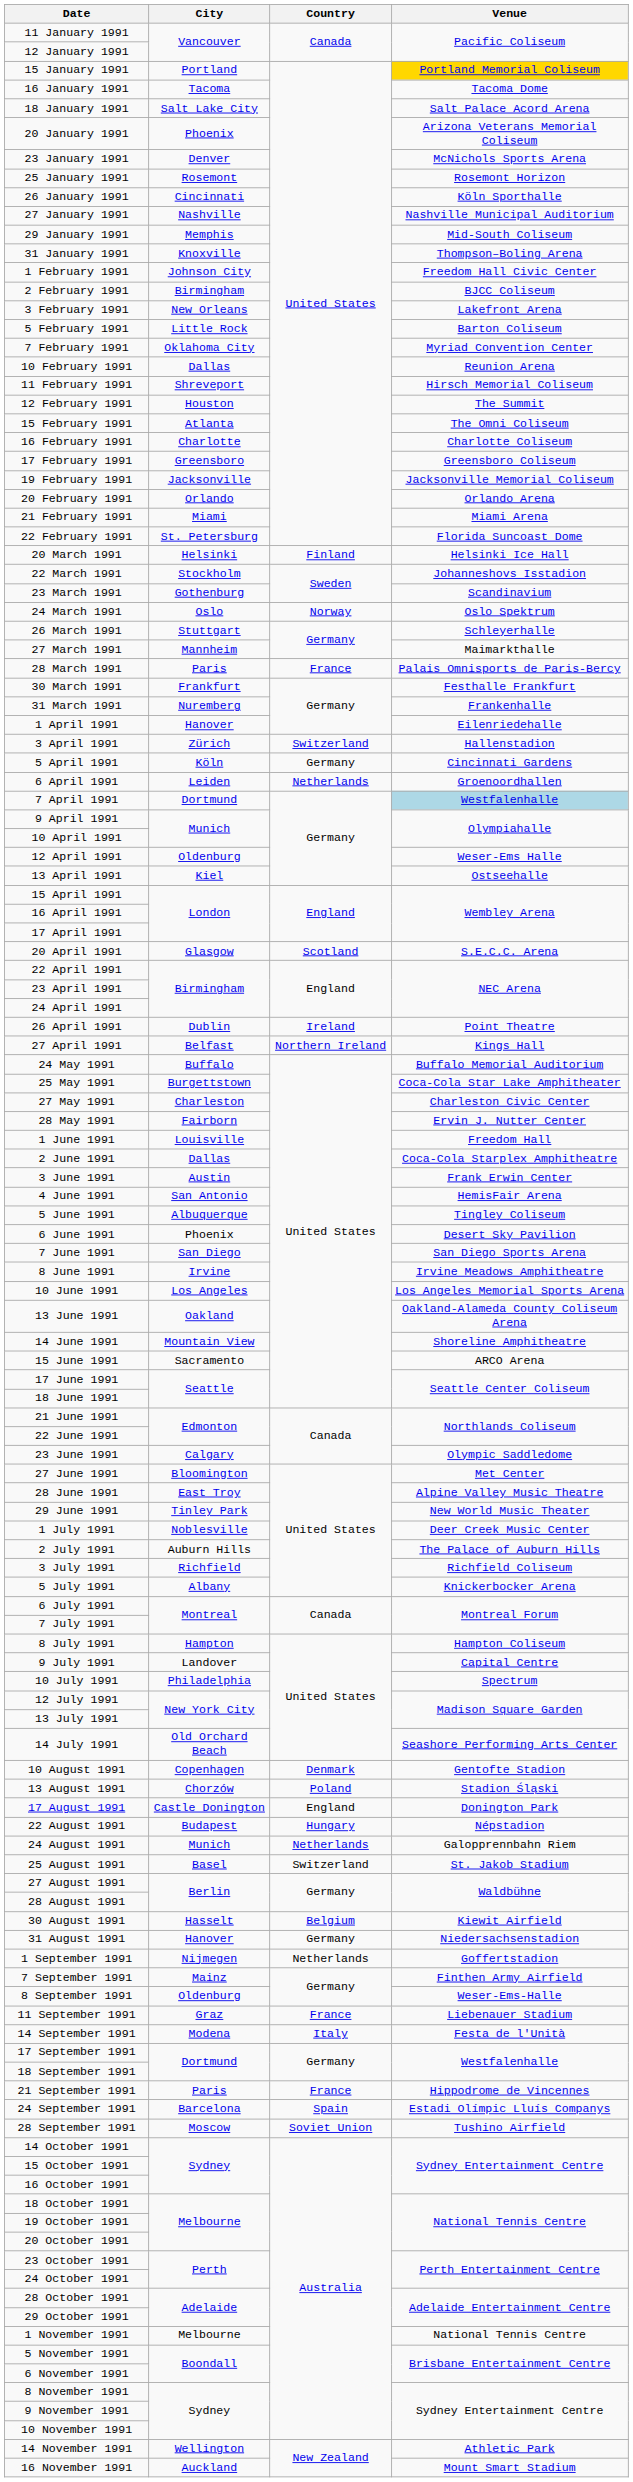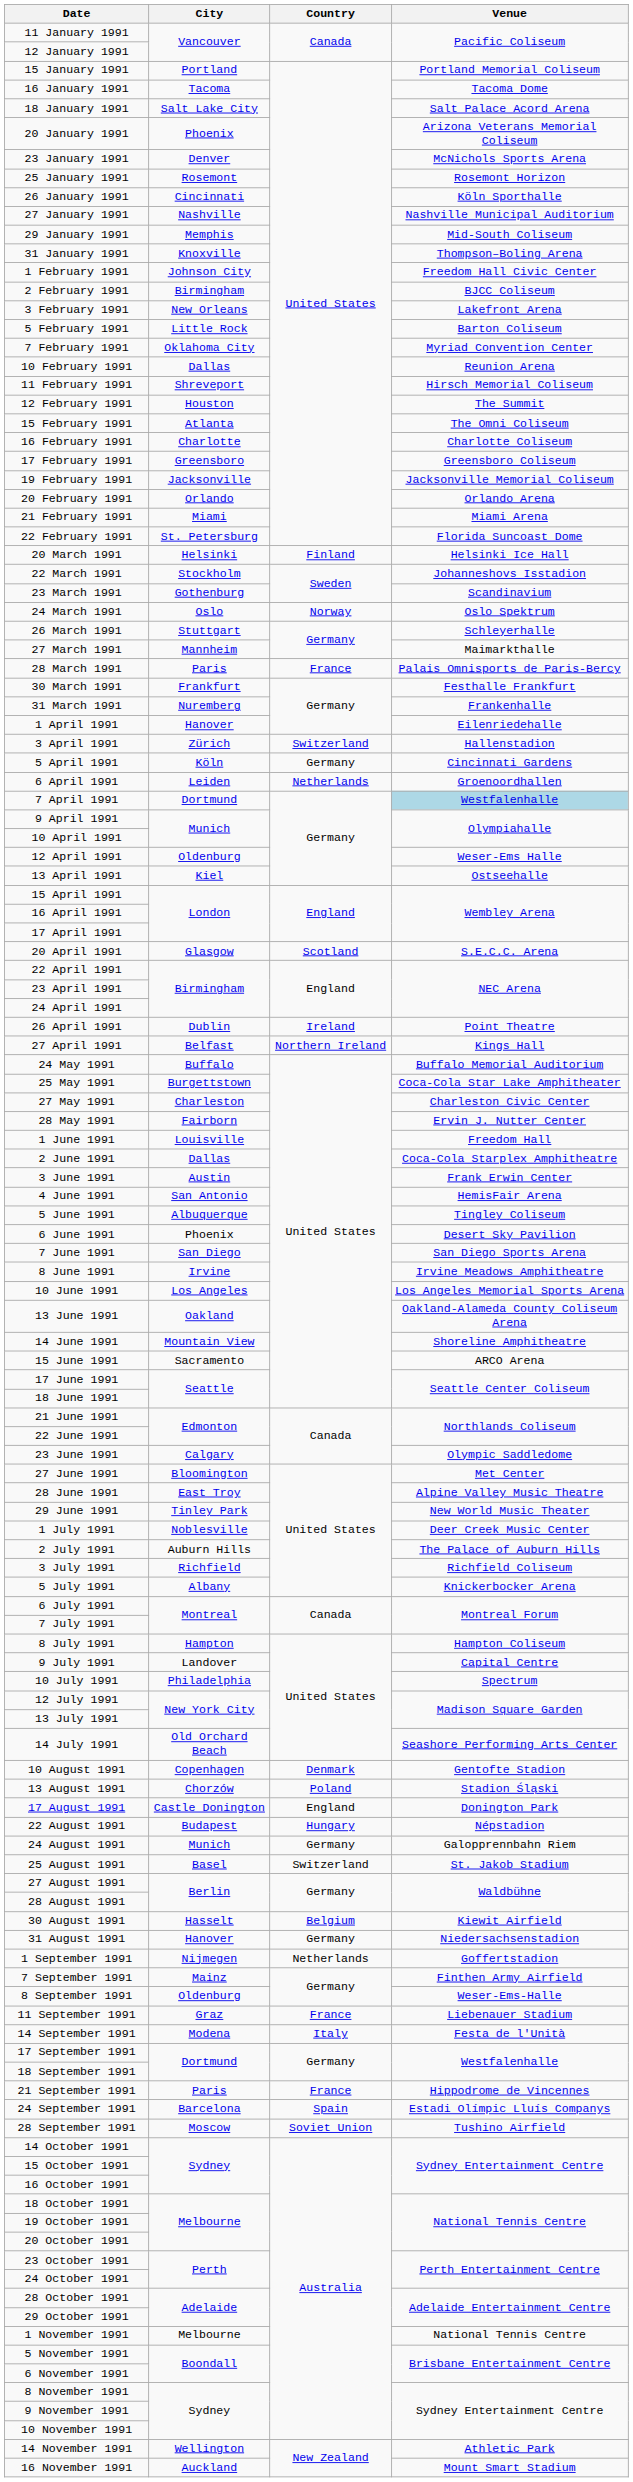 <table class="wikitable" style="text-align:center;">
 <tr>
 <th scope="col" style="width:12em;">Date</th>
 <th scope="col" style="width:10em;">City</th>
 <th scope="col" style="width:10em;">Country</th>
 <th scope="col" style="width:20em;">Venue</th>
 </tr>
 <tr>
 <td>11 January 1991</td>
 <td rowspan="2"><a href='#'>Vancouver</a></td>
 <td rowspan="2"><a href='#'>Canada</a></td>
 <td rowspan="2"><a href='#'>Pacific Coliseum</a></td>
 </tr>
 <tr>
 <td>12 January 1991</td>
 </tr>
 <tr>
 <td>15 January 1991</td>
 <td><a href='#'>Portland</a></td>
 <td rowspan="25"><a href='#'>United States</a></td>
-<td style="background: gold;"><a href='#'>Portland Memorial Coliseum</a></td>
+<td><a href='#'>Portland Memorial Coliseum</a></td>
 </tr>
 <tr>
 <td>16 January 1991</td>
 <td><a href='#'>Tacoma</a></td>
 <td><a href='#'>Tacoma Dome</a></td>
 </tr>
 <tr>
 <td>18 January 1991</td>
 <td><a href='#'>Salt Lake City</a></td>
 <td><a href='#'>Salt Palace Acord Arena</a></td>
 </tr>
 <tr>
 <td>20 January 1991</td>
 <td><a href='#'>Phoenix</a></td>
 <td><a href='#'>Arizona Veterans Memorial Coliseum</a></td>
 </tr>
 <tr>
 <td>23 January 1991</td>
 <td><a href='#'>Denver</a></td>
 <td><a href='#'>McNichols Sports Arena</a></td>
 </tr>
 <tr>
 <td>25 January 1991</td>
 <td><a href='#'>Rosemont</a></td>
 <td><a href='#'>Rosemont Horizon</a></td>
 </tr>
 <tr>
 <td>26 January 1991</td>
 <td><a href='#'>Cincinnati</a></td>
 <td><a href='#'>Köln Sporthalle</a></td>
 </tr>
 <tr>
 <td>27 January 1991</td>
 <td><a href='#'>Nashville</a></td>
 <td><a href='#'>Nashville Municipal Auditorium</a></td>
 </tr>
 <tr>
 <td>29 January 1991</td>
 <td><a href='#'>Memphis</a></td>
 <td><a href='#'>Mid-South Coliseum</a></td>
 </tr>
 <tr>
 <td>31 January 1991</td>
 <td><a href='#'>Knoxville</a></td>
 <td><a href='#'>Thompson–Boling Arena</a></td>
 </tr>
 <tr>
 <td>1 February 1991</td>
 <td><a href='#'>Johnson City</a></td>
 <td><a href='#'>Freedom Hall Civic Center</a></td>
 </tr>
 <tr>
 <td>2 February 1991</td>
 <td><a href='#'>Birmingham</a></td>
 <td><a href='#'>BJCC Coliseum</a></td>
 </tr>
 <tr>
 <td>3 February 1991</td>
 <td><a href='#'>New Orleans</a></td>
 <td><a href='#'>Lakefront Arena</a></td>
 </tr>
 <tr>
 <td>5 February 1991</td>
 <td><a href='#'>Little Rock</a></td>
 <td><a href='#'>Barton Coliseum</a></td>
 </tr>
 <tr>
 <td>7 February 1991</td>
 <td><a href='#'>Oklahoma City</a></td>
 <td><a href='#'>Myriad Convention Center</a></td>
 </tr>
 <tr>
 <td>10 February 1991</td>
 <td><a href='#'>Dallas</a></td>
 <td><a href='#'>Reunion Arena</a></td>
 </tr>
 <tr>
 <td>11 February 1991</td>
 <td><a href='#'>Shreveport</a></td>
 <td><a href='#'>Hirsch Memorial Coliseum</a></td>
 </tr>
 <tr>
 <td>12 February 1991</td>
 <td><a href='#'>Houston</a></td>
 <td><a href='#'>The Summit</a></td>
 </tr>
 <tr>
 <td>15 February 1991</td>
 <td><a href='#'>Atlanta</a></td>
 <td><a href='#'>The Omni Coliseum</a></td>
 </tr>
 <tr>
 <td>16 February 1991</td>
 <td><a href='#'>Charlotte</a></td>
 <td><a href='#'>Charlotte Coliseum</a></td>
 </tr>
 <tr>
 <td>17 February 1991</td>
 <td><a href='#'>Greensboro</a></td>
 <td><a href='#'>Greensboro Coliseum</a></td>
 </tr>
 <tr>
 <td>19 February 1991</td>
 <td><a href='#'>Jacksonville</a></td>
 <td><a href='#'>Jacksonville Memorial Coliseum</a></td>
 </tr>
 <tr>
 <td>20 February 1991</td>
 <td><a href='#'>Orlando</a></td>
 <td><a href='#'>Orlando Arena</a></td>
 </tr>
 <tr>
 <td>21 February 1991</td>
 <td><a href='#'>Miami</a></td>
 <td><a href='#'>Miami Arena</a></td>
 </tr>
 <tr>
 <td>22 February 1991</td>
 <td><a href='#'>St. Petersburg</a></td>
 <td><a href='#'>Florida Suncoast Dome</a></td>
 </tr>
 <tr>
 <td>20 March 1991</td>
 <td><a href='#'>Helsinki</a></td>
 <td><a href='#'>Finland</a></td>
 <td><a href='#'>Helsinki Ice Hall</a></td>
 </tr>
 <tr>
 <td>22 March 1991</td>
 <td><a href='#'>Stockholm</a></td>
 <td rowspan="2"><a href='#'>Sweden</a></td>
 <td><a href='#'>Johanneshovs Isstadion</a></td>
 </tr>
 <tr>
 <td>23 March 1991</td>
 <td><a href='#'>Gothenburg</a></td>
 <td><a href='#'>Scandinavium</a></td>
 </tr>
 <tr>
 <td>24 March 1991</td>
 <td><a href='#'>Oslo</a></td>
 <td><a href='#'>Norway</a></td>
 <td><a href='#'>Oslo Spektrum</a></td>
 </tr>
 <tr>
 <td>26 March 1991</td>
 <td><a href='#'>Stuttgart</a></td>
 <td rowspan="2"><a href='#'>Germany</a></td>
 <td><a href='#'>Schleyerhalle</a></td>
 </tr>
 <tr>
 <td>27 March 1991</td>
 <td><a href='#'>Mannheim</a></td>
 <td>Maimarkthalle</td>
 </tr>
 <tr>
 <td>28 March 1991</td>
 <td><a href='#'>Paris</a></td>
 <td><a href='#'>France</a></td>
 <td><a href='#'>Palais Omnisports de Paris-Bercy</a></td>
 </tr>
 <tr>
 <td>30 March 1991</td>
 <td><a href='#'>Frankfurt</a></td>
 <td rowspan="3">Germany</td>
 <td><a href='#'>Festhalle Frankfurt</a></td>
 </tr>
 <tr>
 <td>31 March 1991</td>
 <td><a href='#'>Nuremberg</a></td>
 <td><a href='#'>Frankenhalle</a></td>
 </tr>
 <tr>
 <td>1 April 1991</td>
 <td><a href='#'>Hanover</a></td>
 <td><a href='#'>Eilenriedehalle</a></td>
 </tr>
 <tr>
 <td>3 April 1991</td>
 <td><a href='#'>Zürich</a></td>
 <td><a href='#'>Switzerland</a></td>
 <td><a href='#'>Hallenstadion</a></td>
 </tr>
 <tr>
 <td>5 April 1991</td>
 <td><a href='#'>Köln</a></td>
 <td>Germany</td>
 <td><a href='#'>Cincinnati Gardens</a></td>
 </tr>
 <tr>
 <td>6 April 1991</td>
 <td><a href='#'>Leiden</a></td>
 <td><a href='#'>Netherlands</a></td>
 <td><a href='#'>Groenoordhallen</a></td>
 </tr>
 <tr>
 <td>7 April 1991</td>
 <td><a href='#'>Dortmund</a></td>
 <td rowspan="5">Germany</td>
 <td style="background: lightblue;"><a href='#'>Westfalenhalle</a></td>
 </tr>
 <tr>
 <td>9 April 1991</td>
 <td rowspan="2"><a href='#'>Munich</a></td>
 <td rowspan="2"><a href='#'>Olympiahalle</a></td>
 </tr>
 <tr>
 <td>10 April 1991</td>
 </tr>
 <tr>
 <td>12 April 1991</td>
 <td><a href='#'>Oldenburg</a></td>
 <td><a href='#'>Weser-Ems Halle</a></td>
 </tr>
 <tr>
 <td>13 April 1991</td>
 <td><a href='#'>Kiel</a></td>
 <td><a href='#'>Ostseehalle</a></td>
 </tr>
 <tr>
 <td>15 April 1991</td>
 <td rowspan="3"><a href='#'>London</a></td>
 <td rowspan="3"><a href='#'>England</a></td>
 <td rowspan="3"><a href='#'>Wembley Arena</a></td>
 </tr>
 <tr>
 <td>16 April 1991</td>
 </tr>
 <tr>
 <td>17 April 1991</td>
 </tr>
 <tr>
 <td>20 April 1991</td>
 <td><a href='#'>Glasgow</a></td>
 <td><a href='#'>Scotland</a></td>
 <td><a href='#'>S.E.C.C. Arena</a></td>
 </tr>
 <tr>
 <td>22 April 1991</td>
 <td rowspan="3"><a href='#'>Birmingham</a></td>
 <td rowspan="3">England</td>
 <td rowspan="3"><a href='#'>NEC Arena</a></td>
 </tr>
 <tr>
 <td>23 April 1991</td>
 </tr>
 <tr>
 <td>24 April 1991</td>
 </tr>
 <tr>
 <td>26 April 1991</td>
 <td><a href='#'>Dublin</a></td>
 <td><a href='#'>Ireland</a></td>
 <td><a href='#'>Point Theatre</a></td>
 </tr>
 <tr>
 <td>27 April 1991</td>
 <td><a href='#'>Belfast</a></td>
 <td><a href='#'>Northern Ireland</a></td>
 <td><a href='#'>Kings Hall</a></td>
 </tr>
 <tr>
 <td>24 May 1991</td>
 <td><a href='#'>Buffalo</a></td>
 <td rowspan="18">United States</td>
 <td><a href='#'>Buffalo Memorial Auditorium</a></td>
 </tr>
 <tr>
 <td>25 May 1991</td>
 <td><a href='#'>Burgettstown</a></td>
 <td><a href='#'>Coca-Cola Star Lake Amphitheater</a></td>
 </tr>
 <tr>
 <td>27 May 1991</td>
 <td><a href='#'>Charleston</a></td>
 <td><a href='#'>Charleston Civic Center</a></td>
 </tr>
 <tr>
 <td>28 May 1991</td>
 <td><a href='#'>Fairborn</a></td>
 <td><a href='#'>Ervin J. Nutter Center</a></td>
 </tr>
 <tr>
 <td>1 June 1991</td>
 <td><a href='#'>Louisville</a></td>
 <td><a href='#'>Freedom Hall</a></td>
 </tr>
 <tr>
 <td>2 June 1991</td>
 <td><a href='#'>Dallas</a></td>
 <td><a href='#'>Coca-Cola Starplex Amphitheatre</a></td>
 </tr>
 <tr>
 <td>3 June 1991</td>
 <td><a href='#'>Austin</a></td>
 <td><a href='#'>Frank Erwin Center</a></td>
 </tr>
 <tr>
 <td>4 June 1991</td>
 <td><a href='#'>San Antonio</a></td>
 <td><a href='#'>HemisFair Arena</a></td>
 </tr>
 <tr>
 <td>5 June 1991</td>
 <td><a href='#'>Albuquerque</a></td>
 <td><a href='#'>Tingley Coliseum</a></td>
 </tr>
 <tr>
 <td>6 June 1991</td>
 <td>Phoenix</td>
 <td><a href='#'>Desert Sky Pavilion</a></td>
 </tr>
 <tr>
 <td>7 June 1991</td>
 <td><a href='#'>San Diego</a></td>
 <td><a href='#'>San Diego Sports Arena</a></td>
 </tr>
 <tr>
 <td>8 June 1991</td>
 <td><a href='#'>Irvine</a></td>
 <td><a href='#'>Irvine Meadows Amphitheatre</a></td>
 </tr>
 <tr>
 <td>10 June 1991</td>
 <td><a href='#'>Los Angeles</a></td>
 <td><a href='#'>Los Angeles Memorial Sports Arena</a></td>
 </tr>
 <tr>
 <td>13 June 1991</td>
 <td><a href='#'>Oakland</a></td>
 <td><a href='#'>Oakland-Alameda County Coliseum Arena</a></td>
 </tr>
 <tr>
 <td>14 June 1991</td>
 <td><a href='#'>Mountain View</a></td>
 <td><a href='#'>Shoreline Amphitheatre</a></td>
 </tr>
 <tr>
 <td>15 June 1991</td>
 <td>Sacramento</td>
 <td>ARCO Arena</td>
 </tr>
 <tr>
 <td>17 June 1991</td>
 <td rowspan="2"><a href='#'>Seattle</a></td>
 <td rowspan="2"><a href='#'>Seattle Center Coliseum</a></td>
 </tr>
 <tr>
 <td>18 June 1991</td>
 </tr>
 <tr>
 <td>21 June 1991</td>
 <td rowspan="2"><a href='#'>Edmonton</a></td>
 <td rowspan="3">Canada</td>
 <td rowspan="2"><a href='#'>Northlands Coliseum</a></td>
 </tr>
 <tr>
 <td>22 June 1991</td>
 </tr>
 <tr>
 <td>23 June 1991</td>
 <td><a href='#'>Calgary</a></td>
 <td><a href='#'>Olympic Saddledome</a></td>
 </tr>
 <tr>
 <td>27 June 1991</td>
 <td><a href='#'>Bloomington</a></td>
 <td rowspan="7">United States</td>
 <td><a href='#'>Met Center</a></td>
 </tr>
 <tr>
 <td>28 June 1991</td>
 <td><a href='#'>East Troy</a></td>
 <td><a href='#'>Alpine Valley Music Theatre</a></td>
 </tr>
 <tr>
 <td>29 June 1991</td>
 <td><a href='#'>Tinley Park</a></td>
 <td><a href='#'>New World Music Theater</a></td>
 </tr>
 <tr>
 <td>1 July 1991</td>
 <td><a href='#'>Noblesville</a></td>
 <td><a href='#'>Deer Creek Music Center</a></td>
 </tr>
 <tr>
 <td>2 July 1991</td>
 <td>Auburn Hills</td>
 <td><a href='#'>The Palace of Auburn Hills</a></td>
 </tr>
 <tr>
 <td>3 July 1991</td>
 <td><a href='#'>Richfield</a></td>
 <td><a href='#'>Richfield Coliseum</a></td>
 </tr>
 <tr>
 <td>5 July 1991</td>
 <td><a href='#'>Albany</a></td>
 <td><a href='#'>Knickerbocker Arena</a></td>
 </tr>
 <tr>
 <td>6 July 1991</td>
 <td rowspan="2"><a href='#'>Montreal</a></td>
 <td rowspan="2">Canada</td>
 <td rowspan="2"><a href='#'>Montreal Forum</a></td>
 </tr>
 <tr>
 <td>7 July 1991</td>
 </tr>
 <tr>
 <td>8 July 1991</td>
 <td><a href='#'>Hampton</a></td>
 <td rowspan="6">United States</td>
 <td><a href='#'>Hampton Coliseum</a></td>
 </tr>
 <tr>
 <td>9 July 1991</td>
 <td>Landover</td>
 <td><a href='#'>Capital Centre</a></td>
 </tr>
 <tr>
 <td>10 July 1991</td>
 <td><a href='#'>Philadelphia</a></td>
 <td><a href='#'>Spectrum</a></td>
 </tr>
 <tr>
 <td>12 July 1991</td>
 <td rowspan="2"><a href='#'>New York City</a></td>
 <td rowspan="2"><a href='#'>Madison Square Garden</a></td>
 </tr>
 <tr>
 <td>13 July 1991</td>
 </tr>
 <tr>
 <td>14 July 1991</td>
 <td><a href='#'>Old Orchard Beach</a></td>
 <td><a href='#'>Seashore Performing Arts Center</a></td>
 </tr>
 <tr>
 <td>10 August 1991</td>
 <td><a href='#'>Copenhagen</a></td>
 <td><a href='#'>Denmark</a></td>
 <td><a href='#'>Gentofte Stadion</a></td>
 </tr>
 <tr>
 <td>13 August 1991</td>
 <td><a href='#'>Chorzów</a></td>
 <td><a href='#'>Poland</a></td>
 <td><a href='#'>Stadion Śląski</a></td>
 </tr>
 <tr>
 <td><a href='#'>17 August 1991</a></td>
 <td><a href='#'>Castle Donington</a></td>
 <td>England</td>
 <td><a href='#'>Donington Park</a></td>
 </tr>
 <tr>
 <td>22 August 1991</td>
 <td><a href='#'>Budapest</a></td>
 <td><a href='#'>Hungary</a></td>
 <td><a href='#'>Népstadion</a></td>
 </tr>
 <tr>
 <td>24 August 1991</td>
 <td><a href='#'>Munich</a></td>
-<td><a href='#'>Netherlands</a></td>
+<td>Germany</td>
 <td>Galopprennbahn Riem</td>
 </tr>
 <tr>
 <td>25 August 1991</td>
 <td><a href='#'>Basel</a></td>
 <td>Switzerland</td>
 <td><a href='#'>St. Jakob Stadium</a></td>
 </tr>
 <tr>
 <td>27 August 1991</td>
 <td rowspan="2"><a href='#'>Berlin</a></td>
 <td rowspan="2">Germany</td>
 <td rowspan="2"><a href='#'>Waldbühne</a></td>
 </tr>
 <tr>
 <td>28 August 1991</td>
 </tr>
 <tr>
 <td>30 August 1991</td>
 <td><a href='#'>Hasselt</a></td>
 <td><a href='#'>Belgium</a></td>
 <td><a href='#'>Kiewit Airfield</a></td>
 </tr>
 <tr>
 <td>31 August 1991</td>
 <td><a href='#'>Hanover</a></td>
 <td>Germany</td>
 <td><a href='#'>Niedersachsenstadion</a></td>
 </tr>
 <tr>
 <td>1 September 1991</td>
 <td><a href='#'>Nijmegen</a></td>
 <td>Netherlands</td>
 <td><a href='#'>Goffertstadion</a></td>
 </tr>
 <tr>
 <td>7 September 1991</td>
 <td><a href='#'>Mainz</a></td>
 <td rowspan="2">Germany</td>
 <td><a href='#'>Finthen Army Airfield</a></td>
 </tr>
 <tr>
 <td>8 September 1991</td>
 <td><a href='#'>Oldenburg</a></td>
 <td><a href='#'>Weser-Ems-Halle</a></td>
 </tr>
 <tr>
 <td>11 September 1991</td>
 <td><a href='#'>Graz</a></td>
 <td><a href='#'>France</a></td>
 <td><a href='#'>Liebenauer Stadium</a></td>
 </tr>
 <tr>
 <td>14 September 1991</td>
 <td><a href='#'>Modena</a></td>
 <td><a href='#'>Italy</a></td>
 <td><a href='#'>Festa de l'Unità</a></td>
 </tr>
 <tr>
 <td>17 September 1991</td>
 <td rowspan="2"><a href='#'>Dortmund</a></td>
 <td rowspan="2">Germany</td>
 <td rowspan="2"><a href='#'>Westfalenhalle</a></td>
 </tr>
 <tr>
 <td>18 September 1991</td>
 </tr>
 <tr>
 <td>21 September 1991</td>
 <td><a href='#'>Paris</a></td>
 <td><a href='#'>France</a></td>
 <td><a href='#'>Hippodrome de Vincennes</a></td>
 </tr>
 <tr>
 <td>24 September 1991</td>
 <td><a href='#'>Barcelona</a></td>
 <td><a href='#'>Spain</a></td>
 <td><a href='#'>Estadi Olímpic Lluís Companys</a></td>
 </tr>
 <tr>
 <td>28 September 1991</td>
 <td><a href='#'>Moscow</a></td>
 <td><a href='#'>Soviet Union</a></td>
 <td><a href='#'>Tushino Airfield</a></td>
 </tr>
 <tr>
 <td>14 October 1991</td>
 <td rowspan="3"><a href='#'>Sydney</a></td>
 <td rowspan="16"><a href='#'>Australia</a></td>
 <td rowspan="3"><a href='#'>Sydney Entertainment Centre</a></td>
 </tr>
 <tr>
 <td>15 October 1991</td>
 </tr>
 <tr>
 <td>16 October 1991</td>
 </tr>
 <tr>
 <td>18 October 1991</td>
 <td rowspan="3"><a href='#'>Melbourne</a></td>
 <td rowspan="3"><a href='#'>National Tennis Centre</a></td>
 </tr>
 <tr>
 <td>19 October 1991</td>
 </tr>
 <tr>
 <td>20 October 1991</td>
 </tr>
 <tr>
 <td>23 October 1991</td>
 <td rowspan="2"><a href='#'>Perth</a></td>
 <td rowspan="2"><a href='#'>Perth Entertainment Centre</a></td>
 </tr>
 <tr>
 <td>24 October 1991</td>
 </tr>
 <tr>
 <td>28 October 1991</td>
 <td rowspan="2"><a href='#'>Adelaide</a></td>
 <td rowspan="2"><a href='#'>Adelaide Entertainment Centre</a></td>
 </tr>
 <tr>
 <td>29 October 1991</td>
 </tr>
 <tr>
 <td>1 November 1991</td>
 <td>Melbourne</td>
 <td>National Tennis Centre</td>
 </tr>
 <tr>
 <td>5 November 1991</td>
 <td rowspan="2"><a href='#'>Boondall</a></td>
 <td rowspan="2"><a href='#'>Brisbane Entertainment Centre</a></td>
 </tr>
 <tr>
 <td>6 November 1991</td>
 </tr>
 <tr>
 <td>8 November 1991</td>
 <td rowspan="3">Sydney</td>
 <td rowspan="3">Sydney Entertainment Centre</td>
 </tr>
 <tr>
 <td>9 November 1991</td>
 </tr>
 <tr>
 <td>10 November 1991</td>
 </tr>
 <tr>
 <td>14 November 1991</td>
 <td><a href='#'>Wellington</a></td>
 <td rowspan="2"><a href='#'>New Zealand</a></td>
 <td><a href='#'>Athletic Park</a></td>
 </tr>
 <tr>
 <td>16 November 1991</td>
 <td><a href='#'>Auckland</a></td>
 <td><a href='#'>Mount Smart Stadium</a></td>
 </tr>
 </table>
